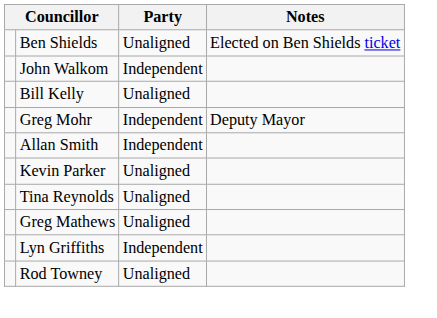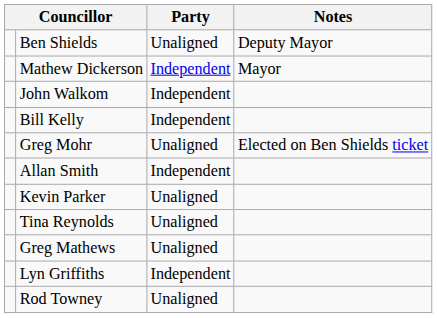 <table class="wikitable">
 <tr>
 <th colspan="2">Councillor</th>
 <th>Party</th>
 <th>Notes</th>
 </tr>
 <tr>
 <td> </td>
 <td>Ben Shields</td>
 <td>Unaligned</td>
-<td>Elected on Ben Shields <a href='#'>ticket</a></td>
+<td>Deputy Mayor</td>
+</tr>
+<tr>
+<td> </td>
+<td>Mathew Dickerson</td>
+<td><a href='#'>Independent</a></td>
+<td>Mayor</td>
 </tr>
 <tr>
 <td> </td>
 <td>John Walkom</td>
 <td>Independent</td>
 <td></td>
 </tr>
 <tr>
 <td> </td>
 <td>Bill Kelly</td>
-<td>Unaligned</td>
+<td>Independent</td>
 <td></td>
 </tr>
 <tr>
 <td> </td>
 <td>Greg Mohr</td>
-<td>Independent</td>
-<td>Deputy Mayor</td>
+<td>Unaligned</td>
+<td>Elected on Ben Shields <a href='#'>ticket</a></td>
 </tr>
 <tr>
 <td> </td>
 <td>Allan Smith</td>
 <td>Independent</td>
 <td></td>
 </tr>
 <tr>
 <td> </td>
 <td>Kevin Parker</td>
 <td>Unaligned</td>
 <td></td>
 </tr>
 <tr>
 <td> </td>
 <td>Tina Reynolds</td>
 <td>Unaligned</td>
 <td></td>
 </tr>
 <tr>
 <td> </td>
 <td>Greg Mathews</td>
 <td>Unaligned</td>
 <td></td>
 </tr>
 <tr>
 <td> </td>
 <td>Lyn Griffiths</td>
 <td>Independent</td>
 <td></td>
 </tr>
 <tr>
 <td> </td>
 <td>Rod Towney</td>
 <td>Unaligned</td>
 <td></td>
 </tr>
 </table>
